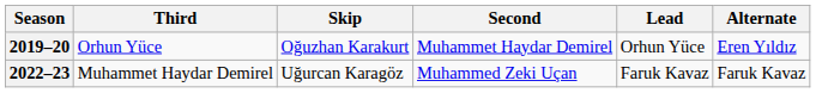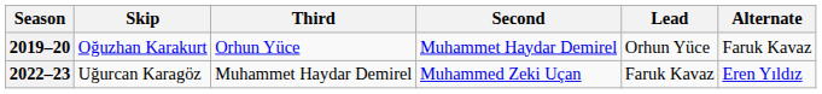 <table class="wikitable">
 <tr>
 <th scope="col">Season</th>
+<th scope="col">Skip</th>
 <th scope="col">Third</th>
-<th scope="col">Skip</th>
 <th scope="col">Second</th>
 <th scope="col">Lead</th>
 <th scope="col">Alternate</th>
 </tr>
 <tr>
 <th scope="row">2019–20</th>
+<td><a href='#'>Oğuzhan Karakurt</a></td>
 <td><a href='#'>Orhun Yüce</a></td>
-<td><a href='#'>Oğuzhan Karakurt</a></td>
 <td><a href='#'>Muhammet Haydar Demirel</a></td>
 <td>Orhun Yüce</td>
-<td><a href='#'>Eren Yıldız</a></td>
+<td>Faruk Kavaz</td>
 </tr>
 <tr>
 <th scope="row">2022–23</th>
+<td>Uğurcan Karagöz</td>
 <td>Muhammet Haydar Demirel</td>
-<td>Uğurcan Karagöz</td>
 <td><a href='#'>Muhammed Zeki Uçan</a></td>
 <td>Faruk Kavaz</td>
-<td>Faruk Kavaz</td>
+<td><a href='#'>Eren Yıldız</a></td>
 </tr>
 </table>
